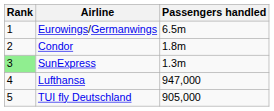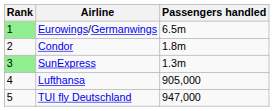 <table class="wikitable sortable">
 <tr>
 <th>Rank</th>
 <th>Airline</th>
 <th>Passengers handled</th>
 </tr>
 <tr>
-<td>1</td>
+<td style="background: lightgreen;">1</td>
 <td><a href='#'>Eurowings</a>/<a href='#'>Germanwings</a></td>
 <td>6.5m</td>
 </tr>
 <tr>
 <td>2</td>
 <td><a href='#'>Condor</a></td>
 <td>1.8m</td>
 </tr>
 <tr>
 <td style="background: lightgreen;">3</td>
 <td><a href='#'>SunExpress</a></td>
 <td>1.3m</td>
 </tr>
 <tr>
 <td>4</td>
 <td><a href='#'>Lufthansa</a></td>
-<td>947,000</td>
+<td>905,000</td>
 </tr>
 <tr>
 <td>5</td>
 <td><a href='#'>TUI fly Deutschland</a></td>
-<td>905,000</td>
+<td>947,000</td>
 </tr>
 </table>
